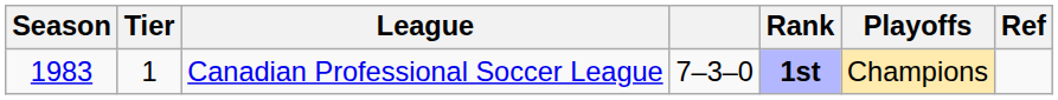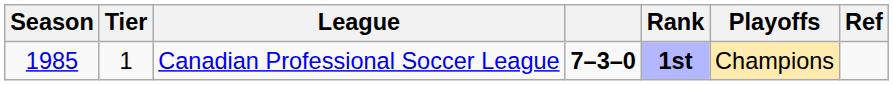 <table class="wikitable" style="text-align: center;">
 <tr>
 <th>Season</th>
 <th>Tier</th>
 <th>League</th>
 <th></th>
 <th>Rank</th>
 <th>Playoffs</th>
 <th>Ref</th>
 </tr>
 <tr>
-<td><a href='#'>1983</a></td>
+<td><a href='#'>1985</a></td>
 <td>1</td>
 <td><a href='#'>Canadian Professional Soccer League</a></td>
-<td>7–3–0</td>
+<td><strong>7–3–0</strong></td>
 <td bgcolor="B3B7FF"><strong>1st</strong></td>
 <td bgcolor="FFEBAD">Champions</td>
 <td></td>
 </tr>
 </table>
